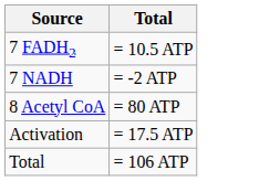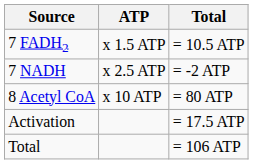 <table class="wikitable">
 <tr>
 <th>Source</th>
+<th>ATP</th>
 <th>Total</th>
 </tr>
 <tr>
 <td>7 <a href='#'>FADH<sub>2</sub></a></td>
+<td>x 1.5 ATP</td>
 <td>= 10.5 ATP</td>
 </tr>
 <tr>
 <td>7 <a href='#'>NADH</a></td>
+<td>x 2.5 ATP</td>
 <td>= -2 ATP</td>
 </tr>
 <tr>
 <td>8 <a href='#'>Acetyl CoA</a></td>
+<td>x 10 ATP</td>
 <td>= 80 ATP</td>
 </tr>
 <tr>
 <td>Activation</td>
+<td></td>
 <td>= 17.5 ATP</td>
 </tr>
 <tr>
 <td>Total</td>
+<td></td>
 <td>= 106 ATP</td>
 </tr>
 </table>
